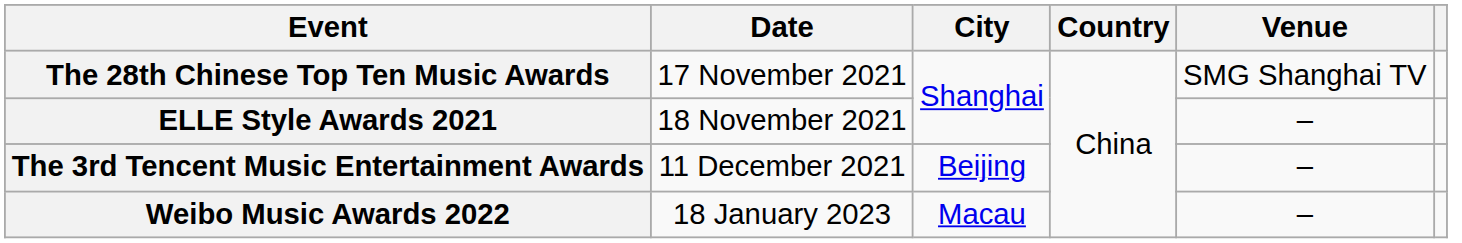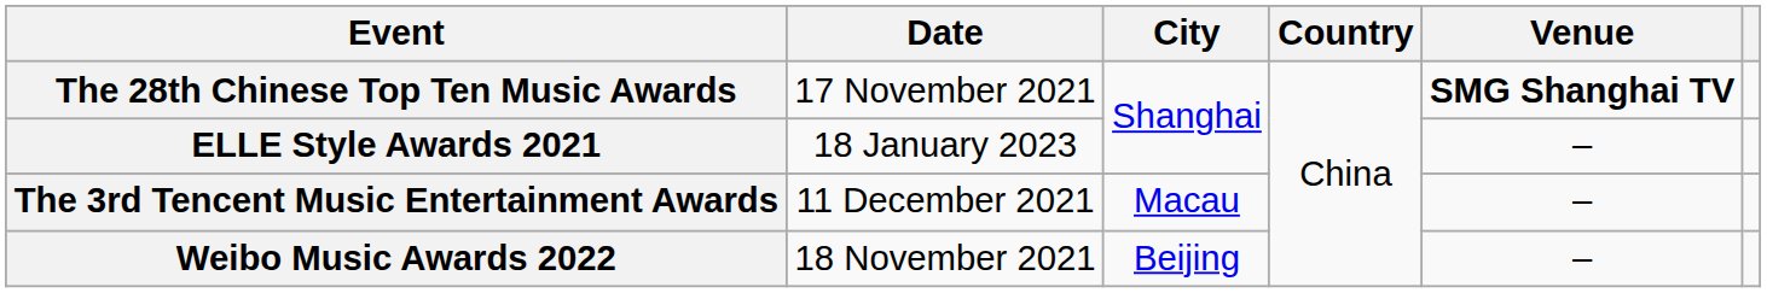 <table class="wikitable sortable plainrowheaders" style="text-align:center;">
 <tr>
 <th scope="col">Event</th>
 <th scope="col">Date</th>
 <th scope="col">City</th>
 <th scope="col">Country</th>
 <th scope="col">Venue</th>
 <th scope="col" class="unsortable"></th>
 </tr>
 <tr>
 <th scope="row">The 28th Chinese Top Ten Music Awards</th>
 <td>17 November 2021</td>
 <td rowspan="2"><a href='#'>Shanghai</a></td>
 <td rowspan="4">China</td>
-<td>SMG Shanghai TV</td>
+<td><strong>SMG Shanghai TV</strong></td>
 <td></td>
 </tr>
 <tr>
 <th scope="row">ELLE Style Awards 2021</th>
-<td>18 November 2021</td>
+<td>18 January 2023</td>
 <td>–</td>
 <td></td>
 </tr>
 <tr>
 <th scope="row">The 3rd Tencent Music Entertainment Awards</th>
 <td>11 December 2021</td>
-<td><a href='#'>Beijing</a></td>
+<td><a href='#'>Macau</a></td>
 <td>–</td>
 <td></td>
 </tr>
 <tr>
 <th scope="row">Weibo Music Awards 2022</th>
-<td>18 January 2023</td>
-<td><a href='#'>Macau</a></td>
+<td>18 November 2021</td>
+<td><a href='#'>Beijing</a></td>
 <td>–</td>
 <td></td>
 </tr>
 </table>
